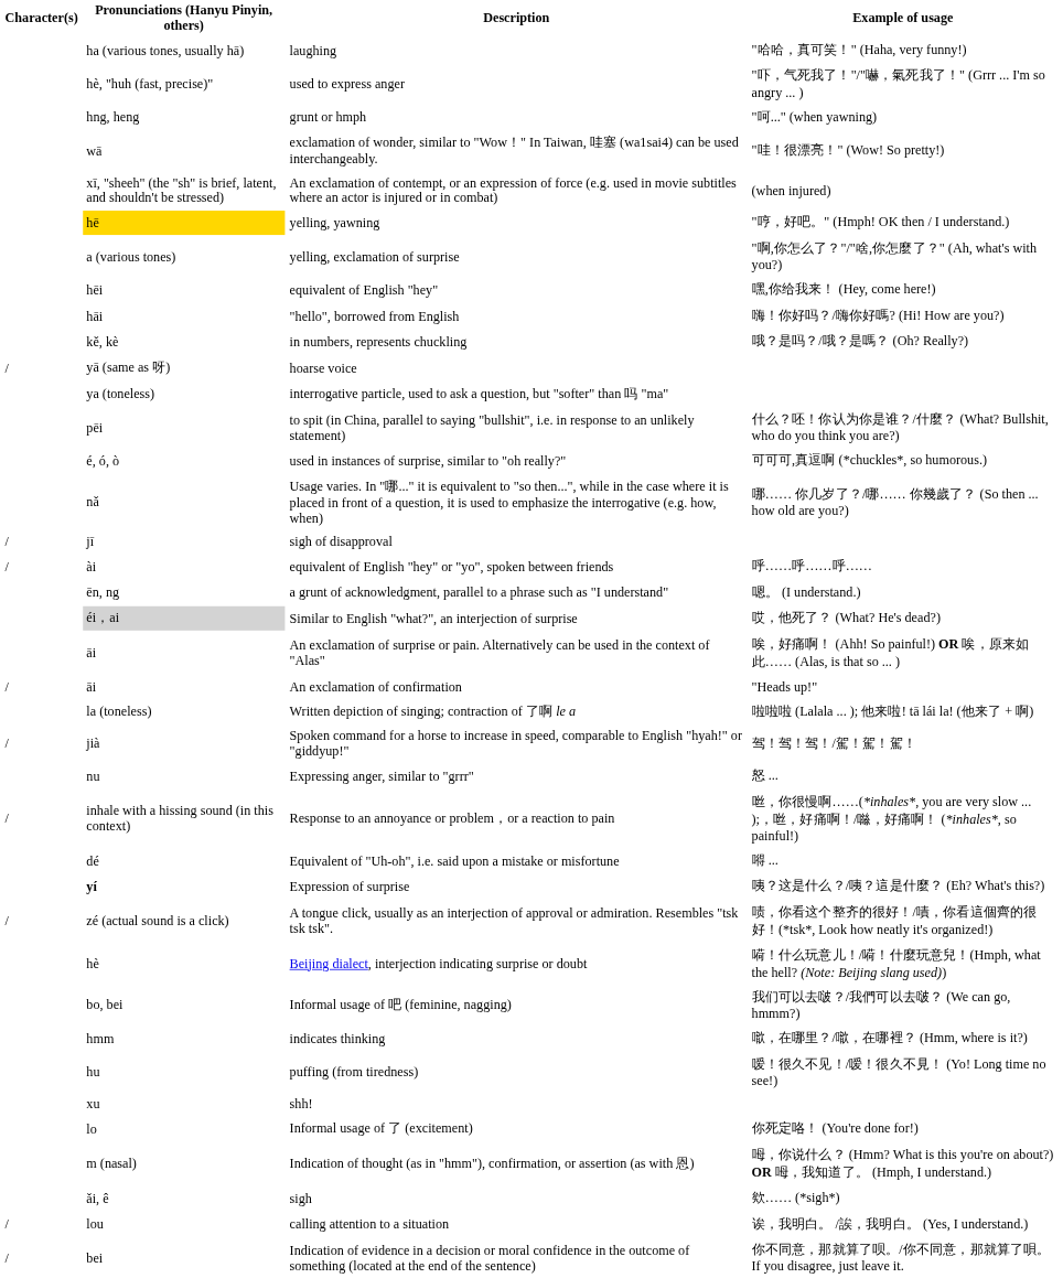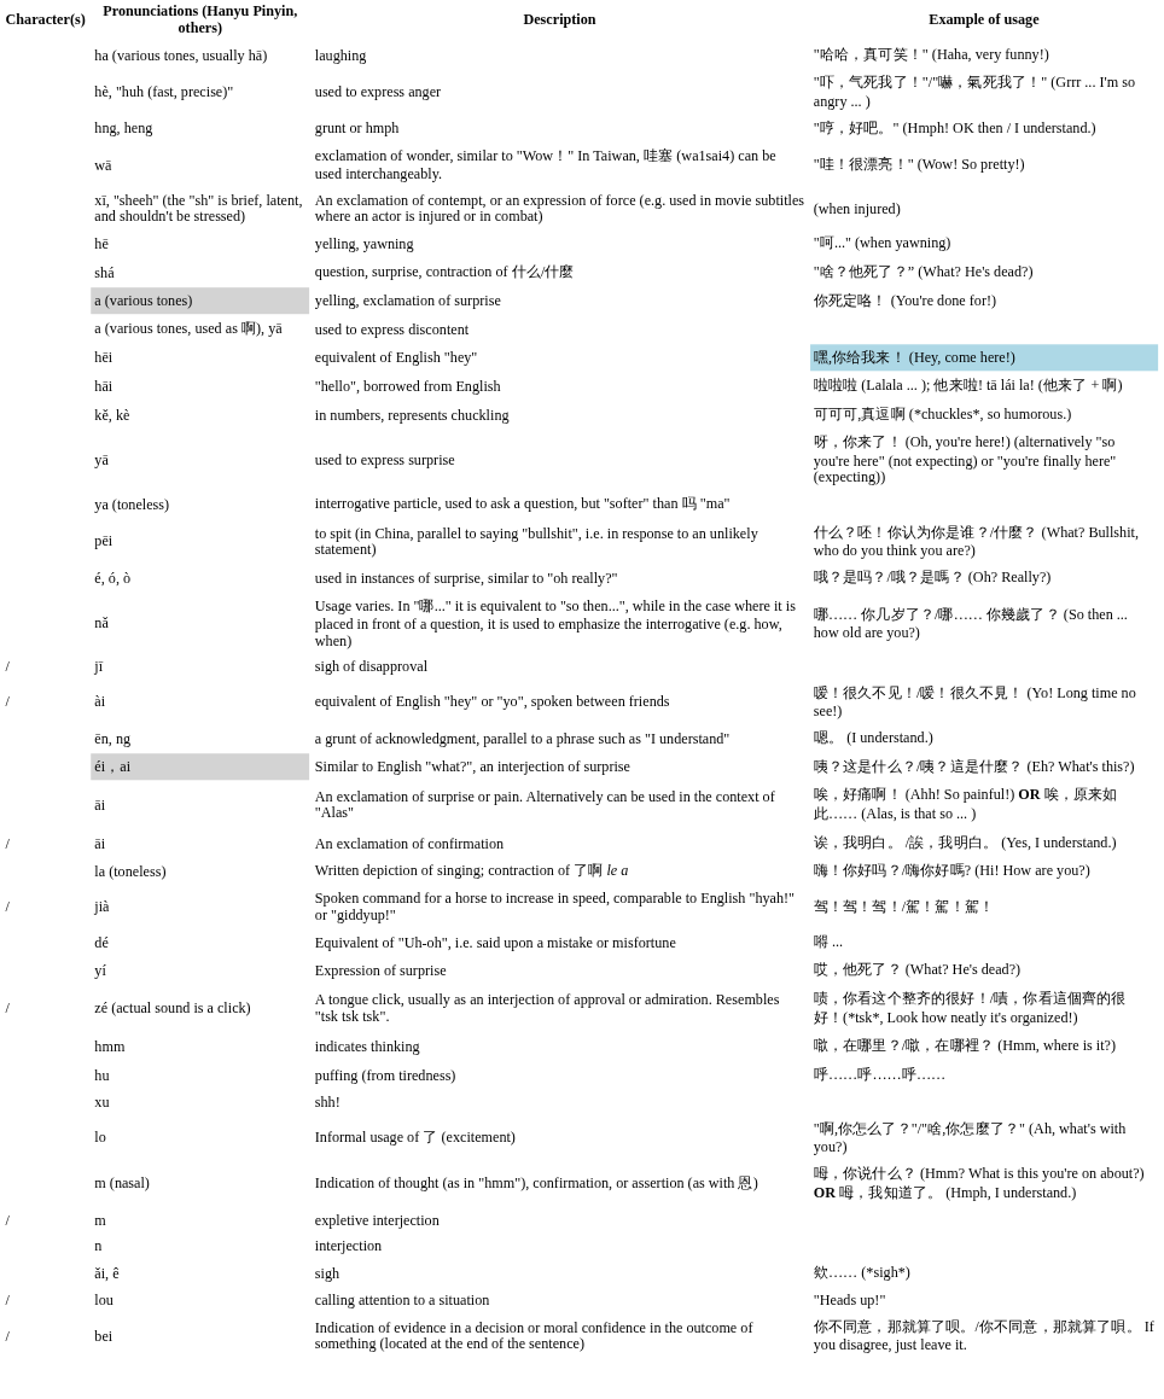 <table border="0" cellspacing="2" cellpadding="4">
 <tr>
 <th>Character(s)</th>
 <th>Pronunciations (Hanyu Pinyin, others)</th>
 <th>Description</th>
 <th>Example of usage</th>
 </tr>
 <tr>
 <td></td>
 <td>ha (various tones, usually hā)</td>
 <td>laughing</td>
 <td>"哈哈，真可笑！" (Haha, very funny!)</td>
 </tr>
 <tr>
 <td></td>
 <td>hè, "huh (fast, precise)"</td>
 <td>used to express anger</td>
 <td>"吓，气死我了！"/"嚇，氣死我了！" (Grrr ... I'm so angry ... )</td>
 </tr>
 <tr>
 <td></td>
 <td>hng, heng</td>
 <td>grunt or hmph</td>
-<td>"呵..." (when yawning)</td>
+<td>"哼，好吧。" (Hmph! OK then / I understand.)</td>
 </tr>
 <tr>
 <td></td>
 <td>wā</td>
 <td>exclamation of wonder, similar to "Wow！" In Taiwan, 哇塞 (wa1sai4) can be used interchangeably.</td>
 <td>"哇！很漂亮！" (Wow! So pretty!)</td>
 </tr>
 <tr>
 <td></td>
 <td>xī, "sheeh" (the "sh" is brief, latent, and shouldn't be stressed)</td>
 <td>An exclamation of contempt, or an expression of force (e.g. used in movie subtitles where an actor is injured or in combat)</td>
 <td>(when injured)</td>
 </tr>
 <tr>
 <td></td>
-<td style="background: gold;">hē</td>
+<td>hē</td>
 <td>yelling, yawning</td>
-<td>"哼，好吧。" (Hmph! OK then / I understand.)</td>
+<td>"呵..." (when yawning)</td>
 </tr>
 <tr>
 <td></td>
-<td>a (various tones)</td>
+<td>shá</td>
+<td>question, surprise, contraction of 什么/什麼</td>
+<td>"啥？他死了？” (What? He's dead?)</td>
+</tr>
+<tr>
+<td></td>
+<td style="background: lightgrey;">a (various tones)</td>
 <td>yelling, exclamation of surprise</td>
-<td>"啊,你怎么了？"/"啥,你怎麼了？" (Ah, what's with you?)</td>
+<td>你死定咯！ (You're done for!)</td>
+</tr>
+<tr>
+<td></td>
+<td>a (various tones, used as 啊), yā</td>
+<td>used to express discontent</td>
+<td></td>
 </tr>
 <tr>
 <td></td>
 <td>hēi</td>
 <td>equivalent of English "hey"</td>
-<td>嘿,你给我来！ (Hey, come here!)</td>
+<td style="background: lightblue;">嘿,你给我来！ (Hey, come here!)</td>
 </tr>
 <tr>
 <td></td>
 <td>hāi</td>
 <td>"hello", borrowed from English</td>
-<td>嗨！你好吗？/嗨你好嗎? (Hi! How are you?)</td>
+<td>啦啦啦 (Lalala ... ); 他来啦! tā lái la! (他来了 + 啊)</td>
 </tr>
 <tr>
 <td></td>
 <td>kě, kè</td>
 <td>in numbers, represents chuckling</td>
-<td>哦？是吗？/哦？是嗎？ (Oh? Really?)</td>
+<td>可可可,真逗啊 (*chuckles*, so humorous.)</td>
 </tr>
 <tr>
-<td>/</td>
-<td>yā (same as 呀)</td>
-<td>hoarse voice</td>
 <td></td>
+<td>yā</td>
+<td>used to express surprise</td>
+<td>呀，你来了！ (Oh, you're here!) (alternatively "so you're here" (not expecting) or "you're finally here" (expecting))</td>
 </tr>
 <tr>
 <td></td>
 <td>ya (toneless)</td>
 <td>interrogative particle, used to ask a question, but "softer" than 吗 "ma"</td>
 <td></td>
 </tr>
 <tr>
 <td></td>
 <td>pēi</td>
 <td>to spit (in China, parallel to saying "bullshit", i.e. in response to an unlikely statement)</td>
 <td>什么？呸！你认为你是谁？/什麼？ (What? Bullshit, who do you think you are?)</td>
 </tr>
 <tr>
 <td></td>
 <td>é, ó, ò</td>
 <td>used in instances of surprise, similar to "oh really?"</td>
-<td>可可可,真逗啊 (*chuckles*, so humorous.)</td>
+<td>哦？是吗？/哦？是嗎？ (Oh? Really?)</td>
 </tr>
 <tr>
 <td></td>
 <td>nǎ</td>
 <td>Usage varies. In "哪..." it is equivalent to "so then...", while in the case where it is placed in front of a question, it is used to emphasize the interrogative (e.g. how, when)</td>
 <td>哪…… 你几岁了？/哪…… 你幾歲了？ (So then ... how old are you?)</td>
 </tr>
 <tr>
 <td>/</td>
 <td>jī</td>
 <td>sigh of disapproval</td>
 </tr>
 <tr>
 <td>/</td>
 <td>ài</td>
 <td>equivalent of English "hey" or "yo", spoken between friends</td>
-<td>呼……呼……呼……</td>
+<td>嗳！很久不见！/嗳！很久不見！ (Yo! Long time no see!)</td>
 </tr>
 <tr>
 <td></td>
 <td>ēn, ng</td>
 <td>a grunt of acknowledgment, parallel to a phrase such as "I understand"</td>
 <td>嗯。 (I understand.)</td>
 </tr>
 <tr>
 <td></td>
 <td style="background: lightgrey;">éi，ai</td>
 <td>Similar to English "what?", an interjection of surprise</td>
-<td>哎，他死了？ (What? He's dead?)</td>
+<td>咦？这是什么？/咦？這是什麼？ (Eh? What's this?)</td>
 </tr>
 <tr>
 <td></td>
 <td>āi</td>
 <td>An exclamation of surprise or pain. Alternatively can be used in the context of "Alas"</td>
 <td>唉，好痛啊！ (Ahh! So painful!) <strong>OR</strong> 唉，原来如此…… (Alas, is that so ... )</td>
 </tr>
 <tr>
 <td>/</td>
 <td>āi</td>
 <td>An exclamation of confirmation</td>
-<td>"Heads up!"</td>
+<td>诶，我明白。 /誒，我明白。 (Yes, I understand.)</td>
 </tr>
 <tr>
 <td></td>
 <td>la (toneless)</td>
 <td>Written depiction of singing; contraction of 了啊 <em>le a</em></td>
-<td>啦啦啦 (Lalala ... ); 他来啦! tā lái la! (他来了 + 啊)</td>
+<td>嗨！你好吗？/嗨你好嗎? (Hi! How are you?)</td>
 </tr>
 <tr>
 <td>/</td>
 <td>jià</td>
 <td>Spoken command for a horse to increase in speed, comparable to English "hyah!" or "giddyup!"</td>
 <td>驾！驾！驾！/駕！駕！駕！</td>
 </tr>
 <tr>
 <td></td>
-<td>nu</td>
-<td>Expressing anger, similar to "grrr"</td>
-<td>怒 ...</td>
-</tr>
-<tr>
-<td>/</td>
-<td>inhale with a hissing sound (in this context)</td>
-<td>Response to an annoyance or problem，or a reaction to pain</td>
-<td>咝，你很慢啊……(<em>*inhales*</em>, you are very slow ... );，咝，好痛啊！/噝，好痛啊！ (<em>*inhales*</em>, so painful!)</td>
-</tr>
-<tr>
-<td></td>
 <td>dé</td>
 <td>Equivalent of "Uh-oh", i.e. said upon a mistake or misfortune</td>
 <td>嘚 ...</td>
 </tr>
 <tr>
 <td></td>
-<td><strong>yí</strong></td>
+<td>yí</td>
 <td>Expression of surprise</td>
-<td>咦？这是什么？/咦？這是什麼？ (Eh? What's this?)</td>
+<td>哎，他死了？ (What? He's dead?)</td>
 </tr>
 <tr>
 <td>/</td>
 <td>zé (actual sound is a click)</td>
 <td>A tongue click, usually as an interjection of approval or admiration. Resembles "tsk tsk tsk".</td>
 <td>啧，你看这个整齐的很好！/嘖，你看這個齊的很好！(*tsk*, Look how neatly it's organized!)</td>
-</tr>
-<tr>
-<td></td>
-<td>hè</td>
-<td><a href='#'>Beijing dialect</a>, interjection indicating surprise or doubt</td>
-<td>嗬！什么玩意儿！/嗬！什麼玩意兒！(Hmph, what the hell? <em>(Note: Beijing slang used)</em>)</td>
-</tr>
-<tr>
-<td></td>
-<td>bo, bei</td>
-<td>Informal usage of 吧 (feminine, nagging)</td>
-<td>我们可以去啵？/我們可以去啵？ (We can go, hmmm?)</td>
 </tr>
 <tr>
 <td></td>
 <td>hmm</td>
 <td>indicates thinking</td>
 <td>噷，在哪里？/噷，在哪裡？ (Hmm, where is it?)</td>
 </tr>
 <tr>
 <td></td>
 <td>hu</td>
 <td>puffing (from tiredness)</td>
-<td>嗳！很久不见！/嗳！很久不見！ (Yo! Long time no see!)</td>
+<td>呼……呼……呼……</td>
 </tr>
 <tr>
 <td></td>
 <td>xu</td>
 <td>shh!</td>
 <td></td>
 </tr>
 <tr>
 <td></td>
 <td>lo</td>
 <td>Informal usage of 了 (excitement)</td>
-<td>你死定咯！ (You're done for!)</td>
+<td>"啊,你怎么了？"/"啥,你怎麼了？" (Ah, what's with you?)</td>
 </tr>
 <tr>
 <td></td>
 <td>m (nasal)</td>
 <td>Indication of thought (as in "hmm"), confirmation, or assertion (as with 恩)</td>
 <td>呣，你说什么？ (Hmm? What is this you're on about?) <strong>OR</strong> 呣，我知道了。 (Hmph, I understand.)</td>
+</tr>
+<tr>
+<td>/</td>
+<td>m</td>
+<td>expletive interjection</td>
+<td></td>
+</tr>
+<tr>
+<td></td>
+<td>n</td>
+<td>interjection</td>
+<td></td>
 </tr>
 <tr>
 <td></td>
 <td>ǎi, ê</td>
 <td>sigh</td>
 <td>欸…… (*sigh*)</td>
 </tr>
 <tr>
 <td>/</td>
 <td>lou</td>
 <td>calling attention to a situation</td>
-<td>诶，我明白。 /誒，我明白。 (Yes, I understand.)</td>
+<td>"Heads up!"</td>
 </tr>
 <tr>
 <td>/</td>
 <td>bei</td>
 <td>Indication of evidence in a decision or moral confidence in the outcome of something (located at the end of the sentence)</td>
 <td>你不同意，那就算了呗。/你不同意，那就算了唄。 If you disagree, just leave it.</td>
 </tr>
 </table>
